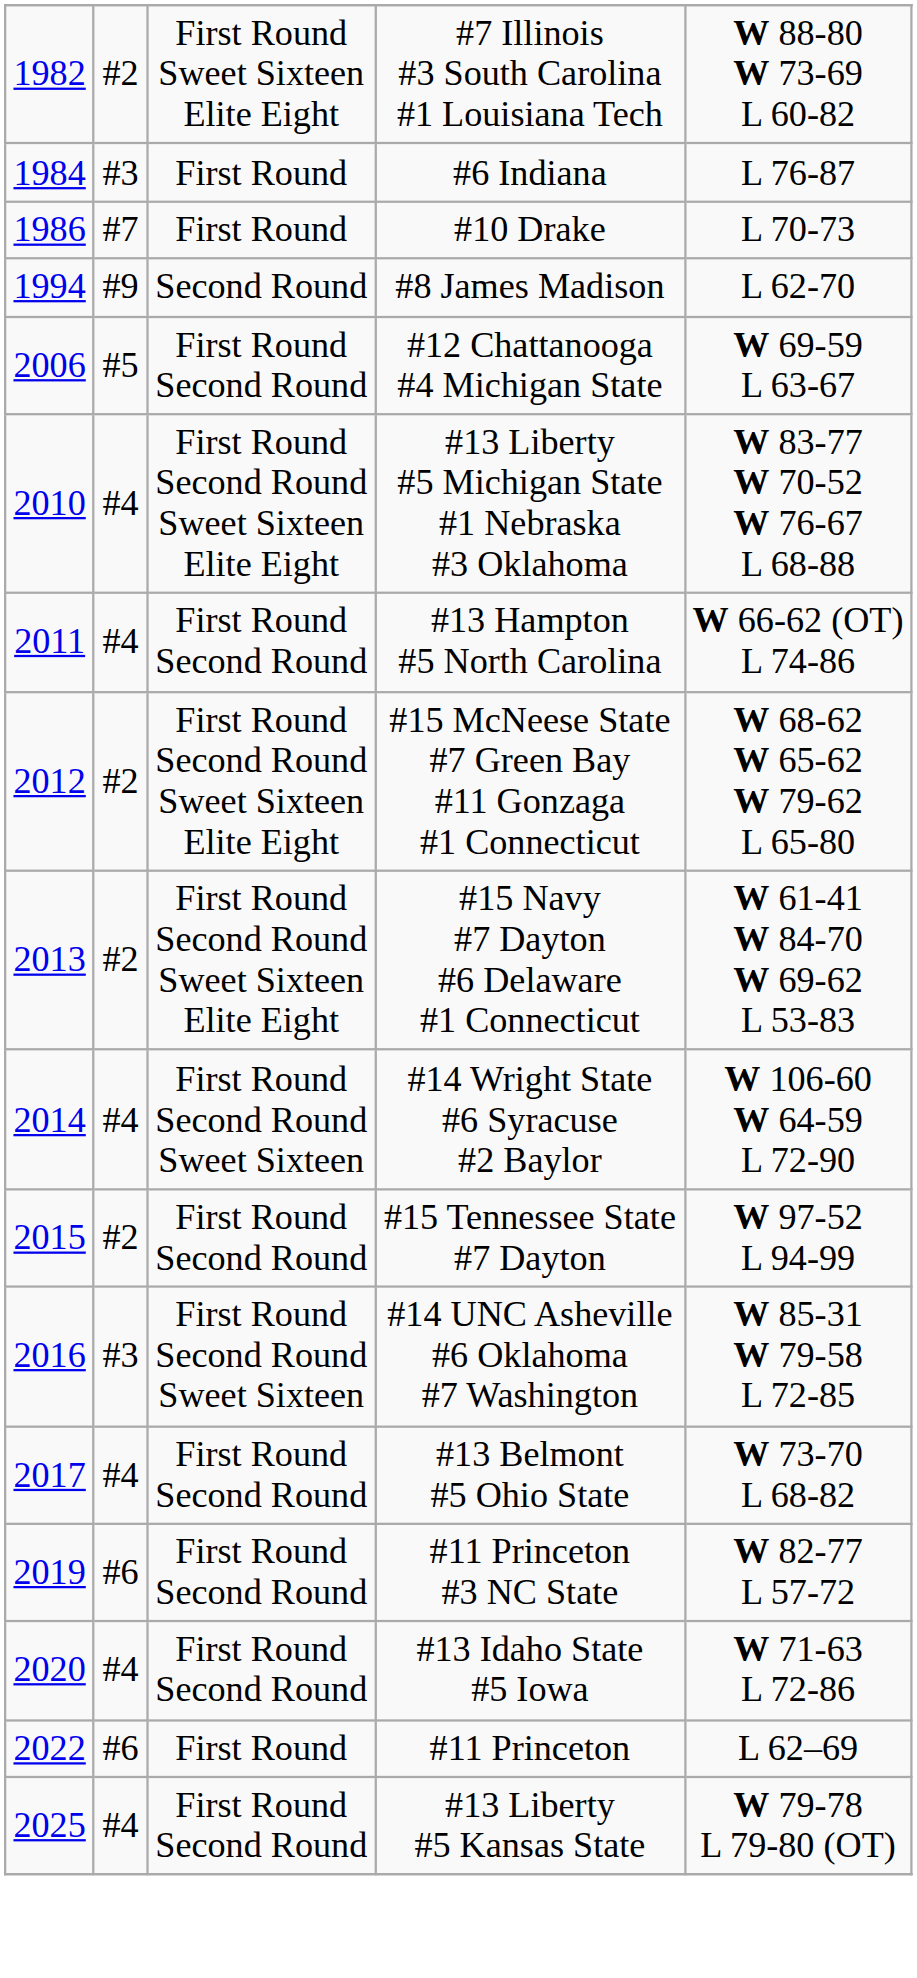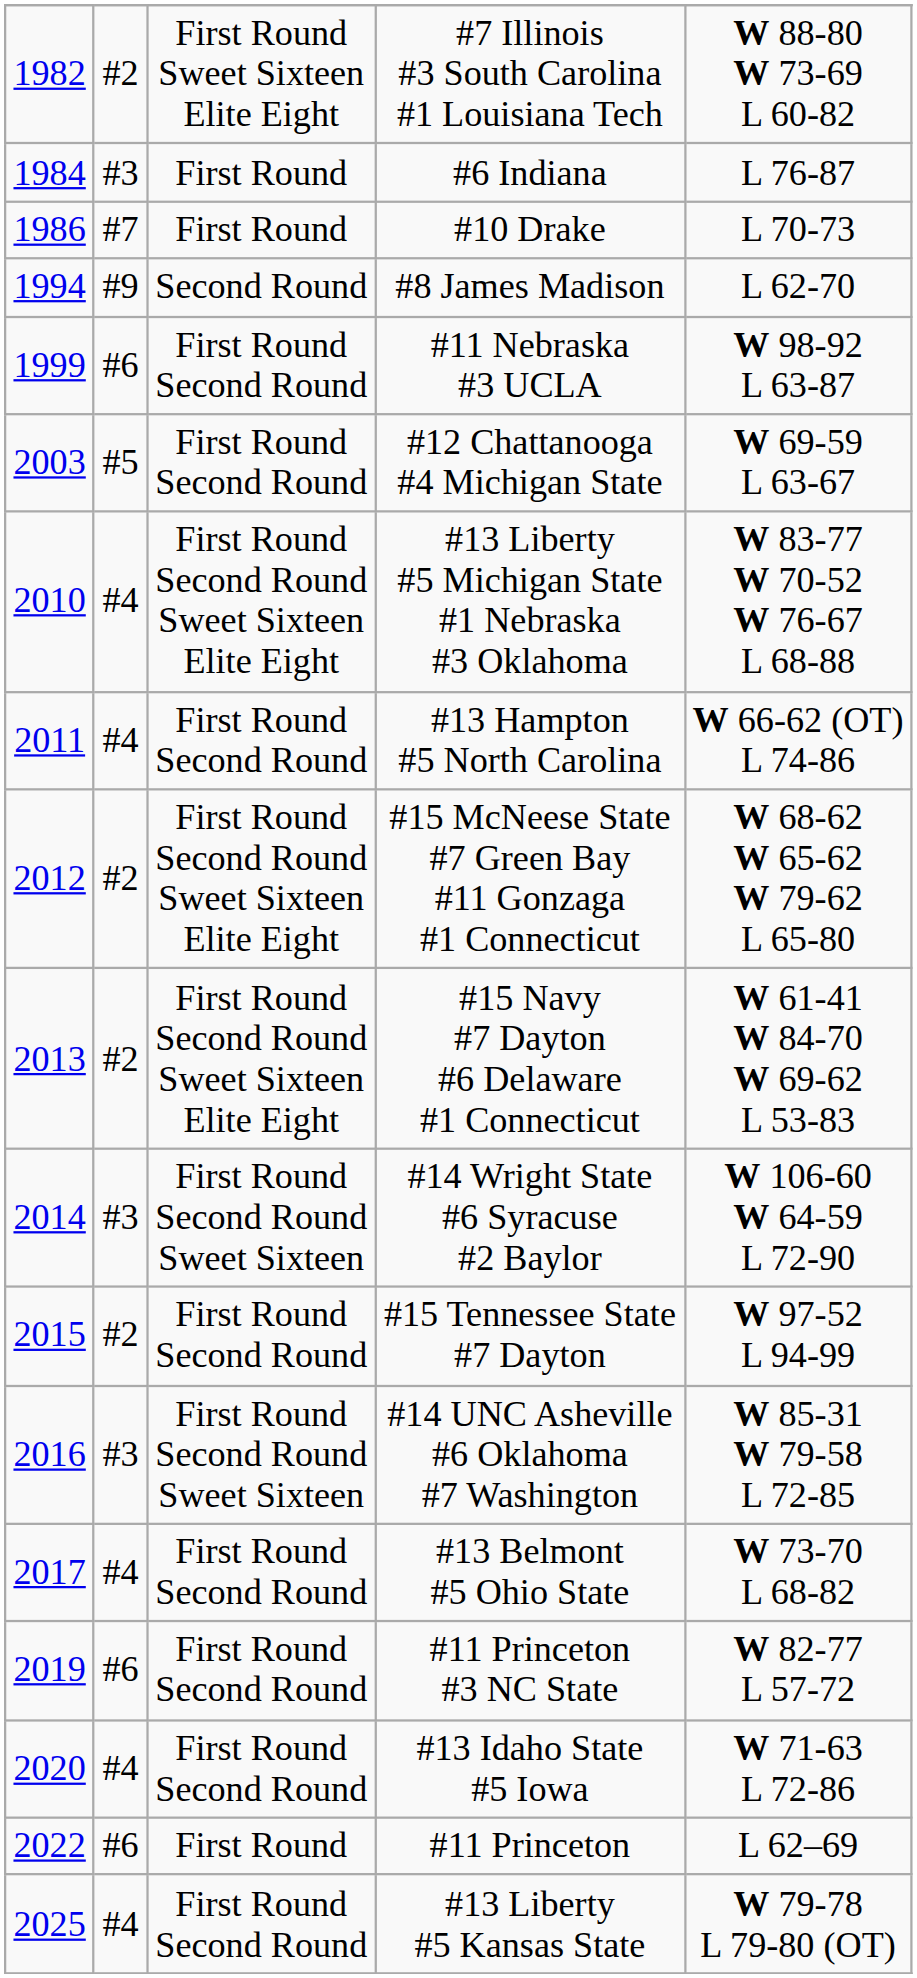 <table class="wikitable" style="text-align:center">
 <tr>
 </tr>
 <tr>
 <td rowspan=1><a href='#'>1982</a></td>
 <td>#2</td>
 <td>First Round<br>Sweet Sixteen<br>Elite Eight</td>
 <td>#7 Illinois<br>#3 South Carolina<br>#1 Louisiana Tech</td>
 <td><strong>W</strong> 88-80<br><strong>W</strong> 73-69<br>L 60-82</td>
 </tr>
 <tr style="text-align:center;">
 <td rowspan=1><a href='#'>1984</a></td>
 <td>#3</td>
 <td>First Round</td>
 <td>#6 Indiana</td>
 <td>L 76-87</td>
 </tr>
 <tr style="text-align:center;">
 <td rowspan=1><a href='#'>1986</a></td>
 <td>#7</td>
 <td>First Round</td>
 <td>#10 Drake</td>
 <td>L 70-73</td>
 </tr>
 <tr style="text-align:center;">
 <td rowspan=1><a href='#'>1994</a></td>
 <td>#9</td>
 <td>Second Round</td>
 <td>#8 James Madison</td>
 <td>L 62-70</td>
 </tr>
 <tr style="text-align:center;">
-<td rowspan=1><a href='#'>2006</a></td>
+<td rowspan=1><a href='#'>1999</a></td>
+<td>#6</td>
+<td>First Round<br>Second Round</td>
+<td>#11 Nebraska<br>#3 UCLA</td>
+<td><strong>W</strong> 98-92<br>L 63-87</td>
+</tr>
+<tr style="text-align:center;">
+<td rowspan=1><a href='#'>2003</a></td>
 <td>#5</td>
 <td>First Round<br>Second Round</td>
 <td>#12 Chattanooga<br>#4 Michigan State</td>
 <td><strong>W</strong> 69-59<br>L 63-67</td>
 </tr>
 <tr style="text-align:center;">
 <td rowspan=1><a href='#'>2010</a></td>
 <td>#4</td>
 <td>First Round<br>Second Round<br>Sweet Sixteen<br>Elite Eight</td>
 <td>#13 Liberty<br>#5 Michigan State<br>#1 Nebraska<br>#3 Oklahoma</td>
 <td><strong>W</strong> 83-77<br><strong>W</strong> 70-52<br><strong>W</strong> 76-67<br>L 68-88</td>
 </tr>
 <tr style="text-align:center;">
 <td rowspan=1><a href='#'>2011</a></td>
 <td>#4</td>
 <td>First Round<br>Second Round</td>
 <td>#13 Hampton<br>#5 North Carolina</td>
 <td><strong>W</strong> 66-62 (OT)<br>L 74-86</td>
 </tr>
 <tr style="text-align:center;">
 <td rowspan=1><a href='#'>2012</a></td>
 <td>#2</td>
 <td>First Round<br>Second Round<br>Sweet Sixteen<br>Elite Eight</td>
 <td>#15 McNeese State<br>#7 Green Bay<br>#11 Gonzaga<br>#1 Connecticut</td>
 <td><strong>W</strong> 68-62<br><strong>W</strong> 65-62<br><strong>W</strong> 79-62<br>L 65-80</td>
 </tr>
 <tr style="text-align:center;">
 <td rowspan=1><a href='#'>2013</a></td>
 <td>#2</td>
 <td>First Round<br>Second Round<br>Sweet Sixteen<br>Elite Eight</td>
 <td>#15 Navy<br>#7 Dayton<br>#6 Delaware<br>#1 Connecticut</td>
 <td><strong>W</strong> 61-41<br><strong>W</strong> 84-70<br><strong>W</strong> 69-62<br>L 53-83</td>
 </tr>
 <tr style="text-align:center;">
 <td rowspan=1><a href='#'>2014</a></td>
-<td>#4</td>
+<td>#3</td>
 <td>First Round<br>Second Round<br>Sweet Sixteen</td>
 <td>#14 Wright State<br>#6 Syracuse<br>#2 Baylor</td>
 <td><strong>W</strong> 106-60<br><strong>W</strong> 64-59<br>L 72-90</td>
 </tr>
 <tr style="text-align:center;">
 <td rowspan=1><a href='#'>2015</a></td>
 <td>#2</td>
 <td>First Round<br>Second Round</td>
 <td>#15 Tennessee State<br>#7 Dayton</td>
 <td><strong>W</strong> 97-52<br>L 94-99</td>
 </tr>
 <tr style="text-align:center;">
 <td rowspan=1><a href='#'>2016</a></td>
 <td>#3</td>
 <td>First Round<br>Second Round<br>Sweet Sixteen</td>
 <td>#14 UNC Asheville<br>#6 Oklahoma<br>#7 Washington</td>
 <td><strong>W</strong> 85-31<br><strong>W</strong> 79-58<br>L 72-85</td>
 </tr>
 <tr style="text-align:center;">
 <td rowspan=1><a href='#'>2017</a></td>
 <td>#4</td>
 <td>First Round<br>Second Round</td>
 <td>#13 Belmont<br>#5 Ohio State</td>
 <td><strong>W</strong> 73-70<br>L 68-82</td>
 </tr>
 <tr style="text-align:center;">
 <td rowspan=1><a href='#'>2019</a></td>
 <td>#6</td>
 <td>First Round<br>Second Round</td>
 <td>#11 Princeton<br>#3 NC State</td>
 <td><strong>W</strong> 82-77<br>L 57-72</td>
 </tr>
 <tr style="text-align:center;">
 <td rowspan=1><a href='#'>2020</a></td>
 <td>#4</td>
 <td>First Round<br>Second Round</td>
 <td>#13 Idaho State<br>#5 Iowa</td>
 <td><strong>W</strong> 71-63<br>L 72-86</td>
 </tr>
 <tr style="text-align:center;">
 <td rowspan=1><a href='#'>2022</a></td>
 <td>#6</td>
 <td>First Round</td>
 <td>#11 Princeton</td>
 <td>L 62–69</td>
 </tr>
 <tr style="text-align:center;">
 <td rowspan=1><a href='#'>2025</a></td>
 <td>#4</td>
 <td>First Round<br>Second Round</td>
 <td>#13 Liberty<br>#5 Kansas State</td>
 <td><strong>W</strong> 79-78<br>L 79-80 (OT)</td>
 </tr>
 <tr style="text-align:center;">
 </tr>
 </table>
